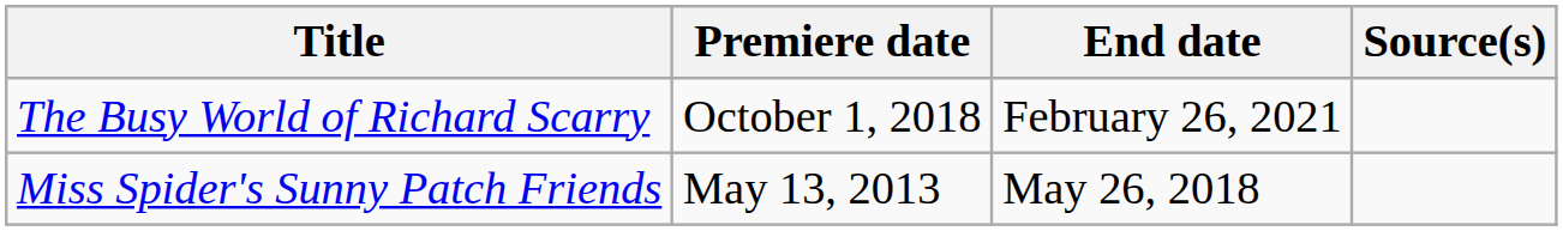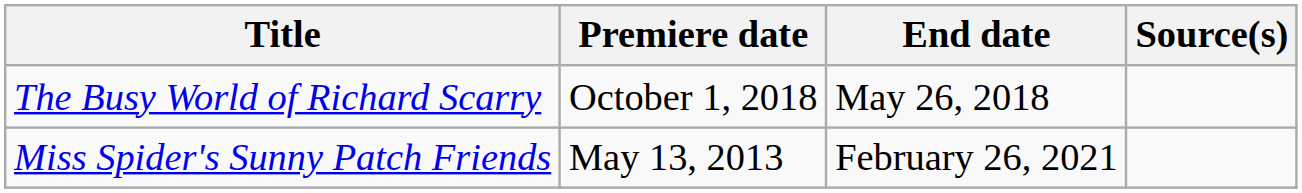 <table class="wikitable sortable">
 <tr>
 <th>Title</th>
 <th>Premiere date</th>
 <th>End date</th>
 <th>Source(s)</th>
 </tr>
 <tr>
 <td><em><a href='#'>The Busy World of Richard Scarry</a></em></td>
 <td>October 1, 2018</td>
-<td>February 26, 2021</td>
+<td>May 26, 2018</td>
 <td></td>
 </tr>
 <tr>
 <td><em><a href='#'>Miss Spider's Sunny Patch Friends</a></em></td>
 <td>May 13, 2013</td>
-<td>May 26, 2018</td>
+<td>February 26, 2021</td>
 <td></td>
 </tr>
 </table>
